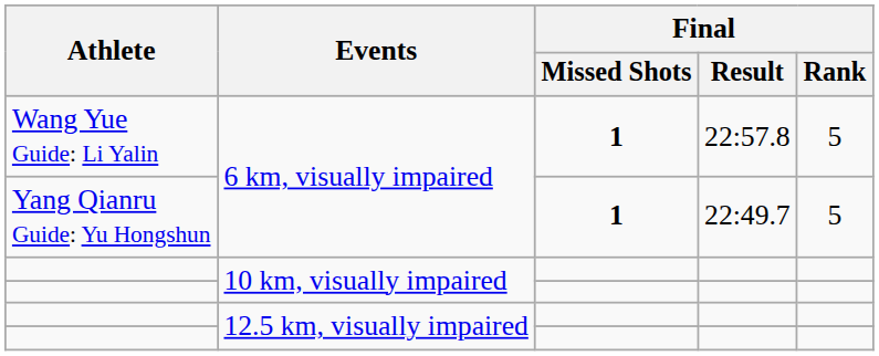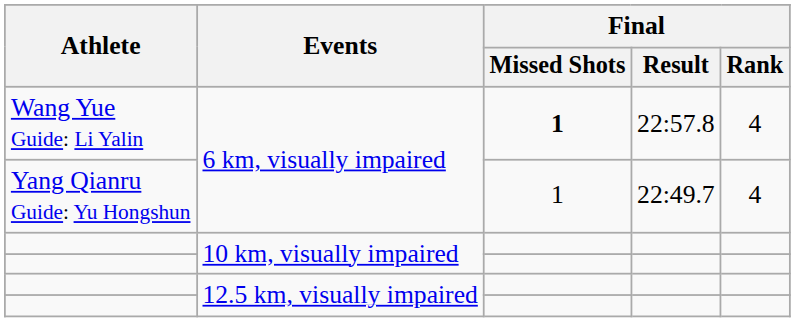 <table class="wikitable" style="font-size:90%">
 <tr>
 <th rowspan="2">Athlete</th>
 <th rowspan="2">Events</th>
 <th colspan="5">Final</th>
 </tr>
 <tr style="font-size:95%">
 <th>Missed Shots</th>
 <th>Result</th>
 <th>Rank</th>
 </tr>
 <tr align=center>
 <td align=left><a href='#'>Wang Yue</a><br><small><a href='#'>Guide</a>: <a href='#'>Li Yalin</a></small></td>
 <td align=left rowspan=2><a href='#'>6 km, visually impaired</a></td>
 <td><strong>1</strong></td>
 <td>22:57.8</td>
-<td>5</td>
+<td>4</td>
 </tr>
 <tr align=center>
 <td align=left><a href='#'>Yang Qianru</a><br><small><a href='#'>Guide</a>: <a href='#'>Yu Hongshun</a></small></td>
-<td><strong>1</strong></td>
+<td>1</td>
 <td>22:49.7</td>
-<td>5</td>
+<td>4</td>
 </tr>
 <tr align=center>
 <td align=left></td>
 <td align=left rowspan=2><a href='#'>10 km, visually impaired</a></td>
 <td></td>
 <td></td>
 <td></td>
 </tr>
 <tr align=center>
 <td align=left></td>
 <td></td>
 <td></td>
 <td></td>
 </tr>
 <tr align=center>
 <td align=left></td>
 <td align=left rowspan=2><a href='#'>12.5 km, visually impaired</a></td>
 <td></td>
 <td></td>
 <td></td>
 </tr>
 <tr align=center>
 <td align=left></td>
 <td></td>
 <td></td>
 <td></td>
 </tr>
 </table>
